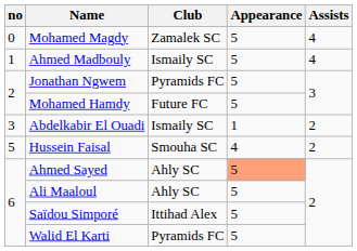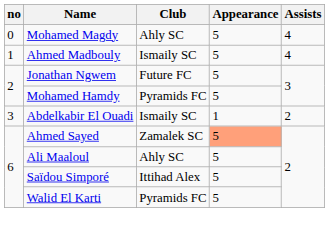 <table class="wikitable">
 <tr>
 <th>no</th>
 <th>Name</th>
 <th>Club</th>
 <th>Appearance</th>
 <th>Assists</th>
 </tr>
 <tr>
 <td>0</td>
 <td> <a href='#'>Mohamed Magdy</a></td>
-<td>Zamalek SC</td>
+<td>Ahly SC</td>
 <td>5</td>
 <td>4</td>
 </tr>
 <tr>
 <td>1</td>
 <td> <a href='#'>Ahmed Madbouly</a></td>
 <td>Ismaily SC</td>
 <td>5</td>
 <td>4</td>
 </tr>
 <tr>
 <td rowspan="2">2</td>
 <td> <a href='#'>Jonathan Ngwem</a></td>
-<td>Pyramids FC</td>
+<td>Future FC</td>
 <td>5</td>
 <td rowspan="2">3</td>
 </tr>
 <tr>
 <td> <a href='#'>Mohamed Hamdy</a></td>
-<td>Future FC</td>
+<td>Pyramids FC</td>
 <td>5</td>
 </tr>
 <tr>
 <td>3</td>
 <td> <a href='#'>Abdelkabir El Ouadi</a></td>
 <td>Ismaily SC</td>
 <td>1</td>
 <td>2</td>
 </tr>
 <tr>
-<td>5</td>
-<td> <a href='#'>Hussein Faisal</a></td>
-<td>Smouha SC</td>
-<td>4</td>
-<td>2</td>
-</tr>
-<tr>
 <td rowspan="4">6</td>
 <td> <a href='#'>Ahmed Sayed</a></td>
-<td>Ahly SC</td>
+<td>Zamalek SC</td>
 <td style="background: lightsalmon;">5</td>
 <td rowspan="4">2</td>
 </tr>
 <tr>
 <td> <a href='#'>Ali Maaloul</a></td>
 <td>Ahly SC</td>
 <td>5</td>
 </tr>
 <tr>
 <td> <a href='#'>Saïdou Simporé</a></td>
 <td>Ittihad Alex</td>
 <td>5</td>
 </tr>
 <tr>
 <td> <a href='#'>Walid El Karti</a></td>
 <td>Pyramids FC</td>
 <td>5</td>
 </tr>
 </table>
